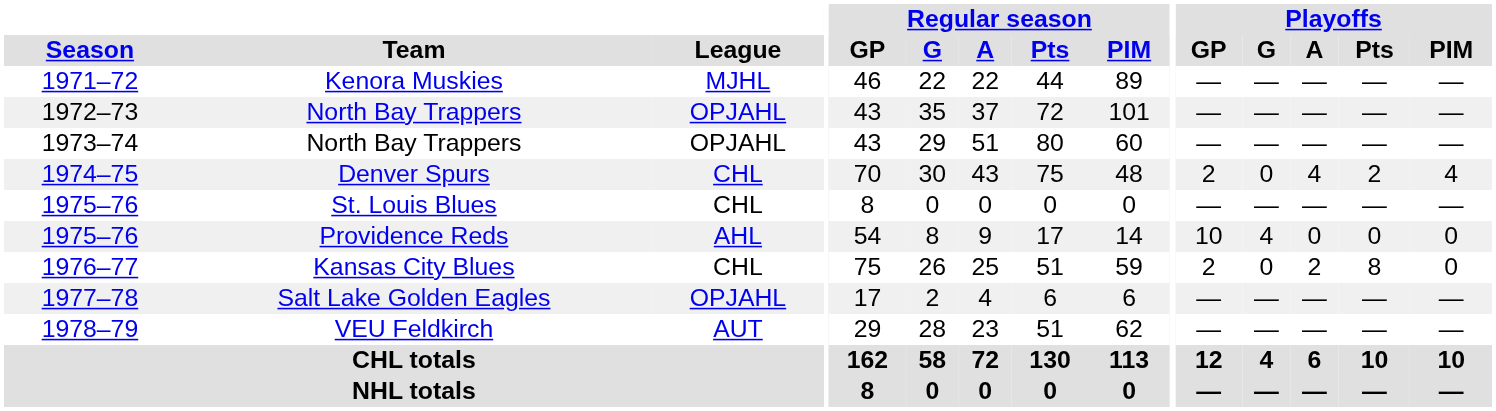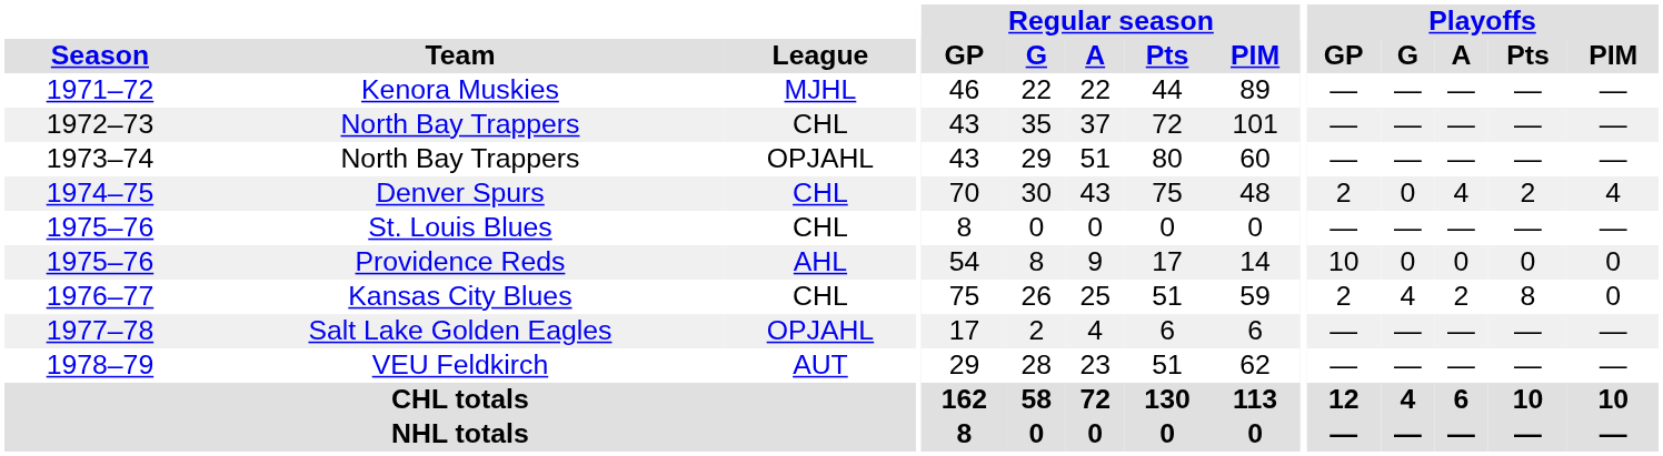 <table border="0" cellpadding="1" cellspacing="0" style="text-align:center; width:60em">
 <tr bgcolor="#e0e0e0">
 <th colspan="3" bgcolor="#ffffff"></th>
 <th rowspan="100" bgcolor="#ffffff"></th>
 <th colspan="5"><a href='#'>Regular season</a></th>
 <th rowspan="100" bgcolor="#ffffff"></th>
 <th colspan="5"><a href='#'>Playoffs</a></th>
 </tr>
 <tr bgcolor="#e0e0e0">
 <th><a href='#'>Season</a></th>
 <th>Team</th>
 <th>League</th>
 <th>GP</th>
 <th><a href='#'>G</a></th>
 <th><a href='#'>A</a></th>
 <th><a href='#'>Pts</a></th>
 <th><a href='#'>PIM</a></th>
 <th>GP</th>
 <th>G</th>
 <th>A</th>
 <th>Pts</th>
 <th>PIM</th>
 </tr>
 <tr>
 <td><a href='#'>1971–72</a></td>
 <td><a href='#'>Kenora Muskies</a></td>
 <td><a href='#'>MJHL</a></td>
 <td>46</td>
 <td>22</td>
 <td>22</td>
 <td>44</td>
 <td>89</td>
 <td>—</td>
 <td>—</td>
 <td>—</td>
 <td>—</td>
 <td>—</td>
 </tr>
 <tr bgcolor="#f0f0f0">
 <td>1972–73</td>
 <td><a href='#'>North Bay Trappers</a></td>
-<td><a href='#'>OPJAHL</a></td>
+<td>CHL</td>
 <td>43</td>
 <td>35</td>
 <td>37</td>
 <td>72</td>
 <td>101</td>
 <td>—</td>
 <td>—</td>
 <td>—</td>
 <td>—</td>
 <td>—</td>
 </tr>
 <tr>
 <td>1973–74</td>
 <td>North Bay Trappers</td>
 <td>OPJAHL</td>
 <td>43</td>
 <td>29</td>
 <td>51</td>
 <td>80</td>
 <td>60</td>
 <td>—</td>
 <td>—</td>
 <td>—</td>
 <td>—</td>
 <td>—</td>
 </tr>
 <tr bgcolor="#f0f0f0">
 <td><a href='#'>1974–75</a></td>
 <td><a href='#'>Denver Spurs</a></td>
 <td><a href='#'>CHL</a></td>
 <td>70</td>
 <td>30</td>
 <td>43</td>
 <td>75</td>
 <td>48</td>
 <td>2</td>
 <td>0</td>
 <td>4</td>
 <td>2</td>
 <td>4</td>
 </tr>
 <tr>
 <td><a href='#'>1975–76</a></td>
 <td><a href='#'>St. Louis Blues</a></td>
 <td>CHL</td>
 <td>8</td>
 <td>0</td>
 <td>0</td>
 <td>0</td>
 <td>0</td>
 <td>—</td>
 <td>—</td>
 <td>—</td>
 <td>—</td>
 <td>—</td>
 </tr>
 <tr bgcolor="#f0f0f0">
 <td><a href='#'>1975–76</a></td>
 <td><a href='#'>Providence Reds</a></td>
 <td><a href='#'>AHL</a></td>
 <td>54</td>
 <td>8</td>
 <td>9</td>
 <td>17</td>
 <td>14</td>
 <td>10</td>
-<td>4</td>
+<td>0</td>
 <td>0</td>
 <td>0</td>
 <td>0</td>
 </tr>
 <tr>
 <td><a href='#'>1976–77</a></td>
 <td><a href='#'>Kansas City Blues</a></td>
 <td>CHL</td>
 <td>75</td>
 <td>26</td>
 <td>25</td>
 <td>51</td>
 <td>59</td>
 <td>2</td>
-<td>0</td>
+<td>4</td>
 <td>2</td>
 <td>8</td>
 <td>0</td>
 </tr>
 <tr bgcolor="#f0f0f0">
 <td><a href='#'>1977–78</a></td>
 <td><a href='#'>Salt Lake Golden Eagles</a></td>
 <td><a href='#'>OPJAHL</a></td>
 <td>17</td>
 <td>2</td>
 <td>4</td>
 <td>6</td>
 <td>6</td>
 <td>—</td>
 <td>—</td>
 <td>—</td>
 <td>—</td>
 <td>—</td>
 </tr>
 <tr>
 <td><a href='#'>1978–79</a></td>
 <td><a href='#'>VEU Feldkirch</a></td>
 <td><a href='#'>AUT</a></td>
 <td>29</td>
 <td>28</td>
 <td>23</td>
 <td>51</td>
 <td>62</td>
 <td>—</td>
 <td>—</td>
 <td>—</td>
 <td>—</td>
 <td>—</td>
 </tr>
 <tr bgcolor="#e0e0e0">
 <th colspan="3">CHL totals</th>
 <th>162</th>
 <th>58</th>
 <th>72</th>
 <th>130</th>
 <th>113</th>
 <th>12</th>
 <th>4</th>
 <th>6</th>
 <th>10</th>
 <th>10</th>
 </tr>
 <tr bgcolor="#e0e0e0">
 <th colspan="3">NHL totals</th>
 <th>8</th>
 <th>0</th>
 <th>0</th>
 <th>0</th>
 <th>0</th>
 <th>—</th>
 <th>—</th>
 <th>—</th>
 <th>—</th>
 <th>—</th>
 </tr>
 </table>
